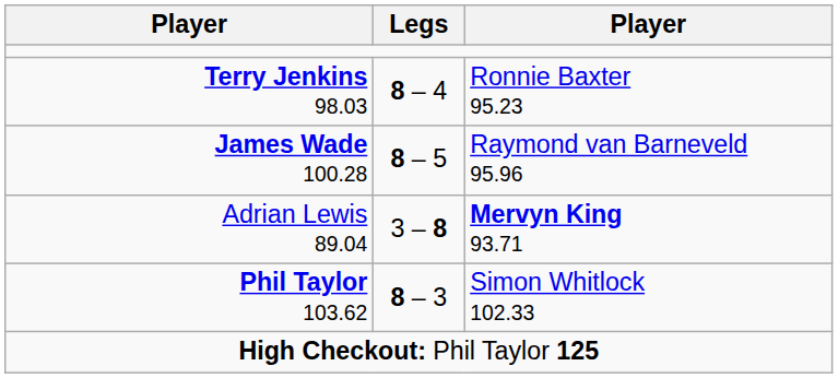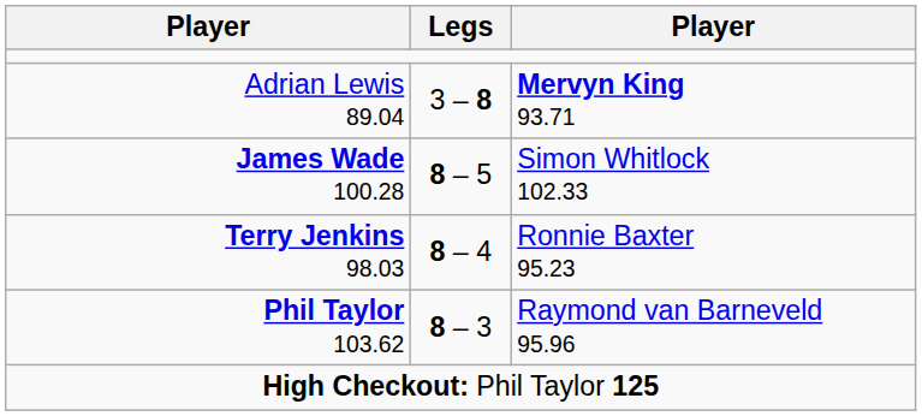 <table class=wikitable style="text-align:center">
 <tr>
 <th width=225>Player</th>
 <th width=50>Legs</th>
 <th width=225>Player</th>
 </tr>
 <tr align=center>
 <td colspan="3"></td>
 </tr>
 <tr align=left>
+<td align=right><a href='#'>Adrian Lewis</a>  <br> <small><span>89.04</span></small></td>
+<td align=center>3 – <strong>8</strong></td>
+<td> <strong><a href='#'>Mervyn King</a></strong> <br> <small><span>93.71</span></small></td>
+</tr>
+<tr align=left>
+<td align=right><strong><a href='#'>James Wade</a></strong>  <br> <small><span>100.28</span></small></td>
+<td align=center><strong>8</strong> – 5</td>
+<td> <a href='#'>Simon Whitlock</a> <br> <small><span>102.33</span></small></td>
+</tr>
+<tr align=left>
 <td align=right><strong><a href='#'>Terry Jenkins</a></strong>  <br> <small><span>98.03</span></small></td>
 <td align=center><strong>8</strong> – 4</td>
 <td> <a href='#'>Ronnie Baxter</a> <br> <small><span>95.23</span></small></td>
 </tr>
 <tr align=left>
-<td align=right><strong><a href='#'>James Wade</a></strong>  <br> <small><span>100.28</span></small></td>
-<td align=center><strong>8</strong> – 5</td>
-<td> <a href='#'>Raymond van Barneveld</a> <br> <small><span>95.96</span></small></td>
-</tr>
-<tr align=left>
-<td align=right><a href='#'>Adrian Lewis</a>  <br> <small><span>89.04</span></small></td>
-<td align=center>3 – <strong>8</strong></td>
-<td> <strong><a href='#'>Mervyn King</a></strong> <br> <small><span>93.71</span></small></td>
-</tr>
-<tr align=left>
 <td align=right><strong><a href='#'>Phil Taylor</a></strong>  <br> <small><span>103.62</span></small></td>
 <td align=center><strong>8</strong> – 3</td>
-<td> <a href='#'>Simon Whitlock</a> <br> <small><span>102.33</span></small></td>
+<td> <a href='#'>Raymond van Barneveld</a> <br> <small><span>95.96</span></small></td>
 </tr>
 <tr align=center>
 <td colspan="3"><strong>High Checkout:</strong> Phil Taylor <strong>125</strong></td>
 </tr>
 </table>
